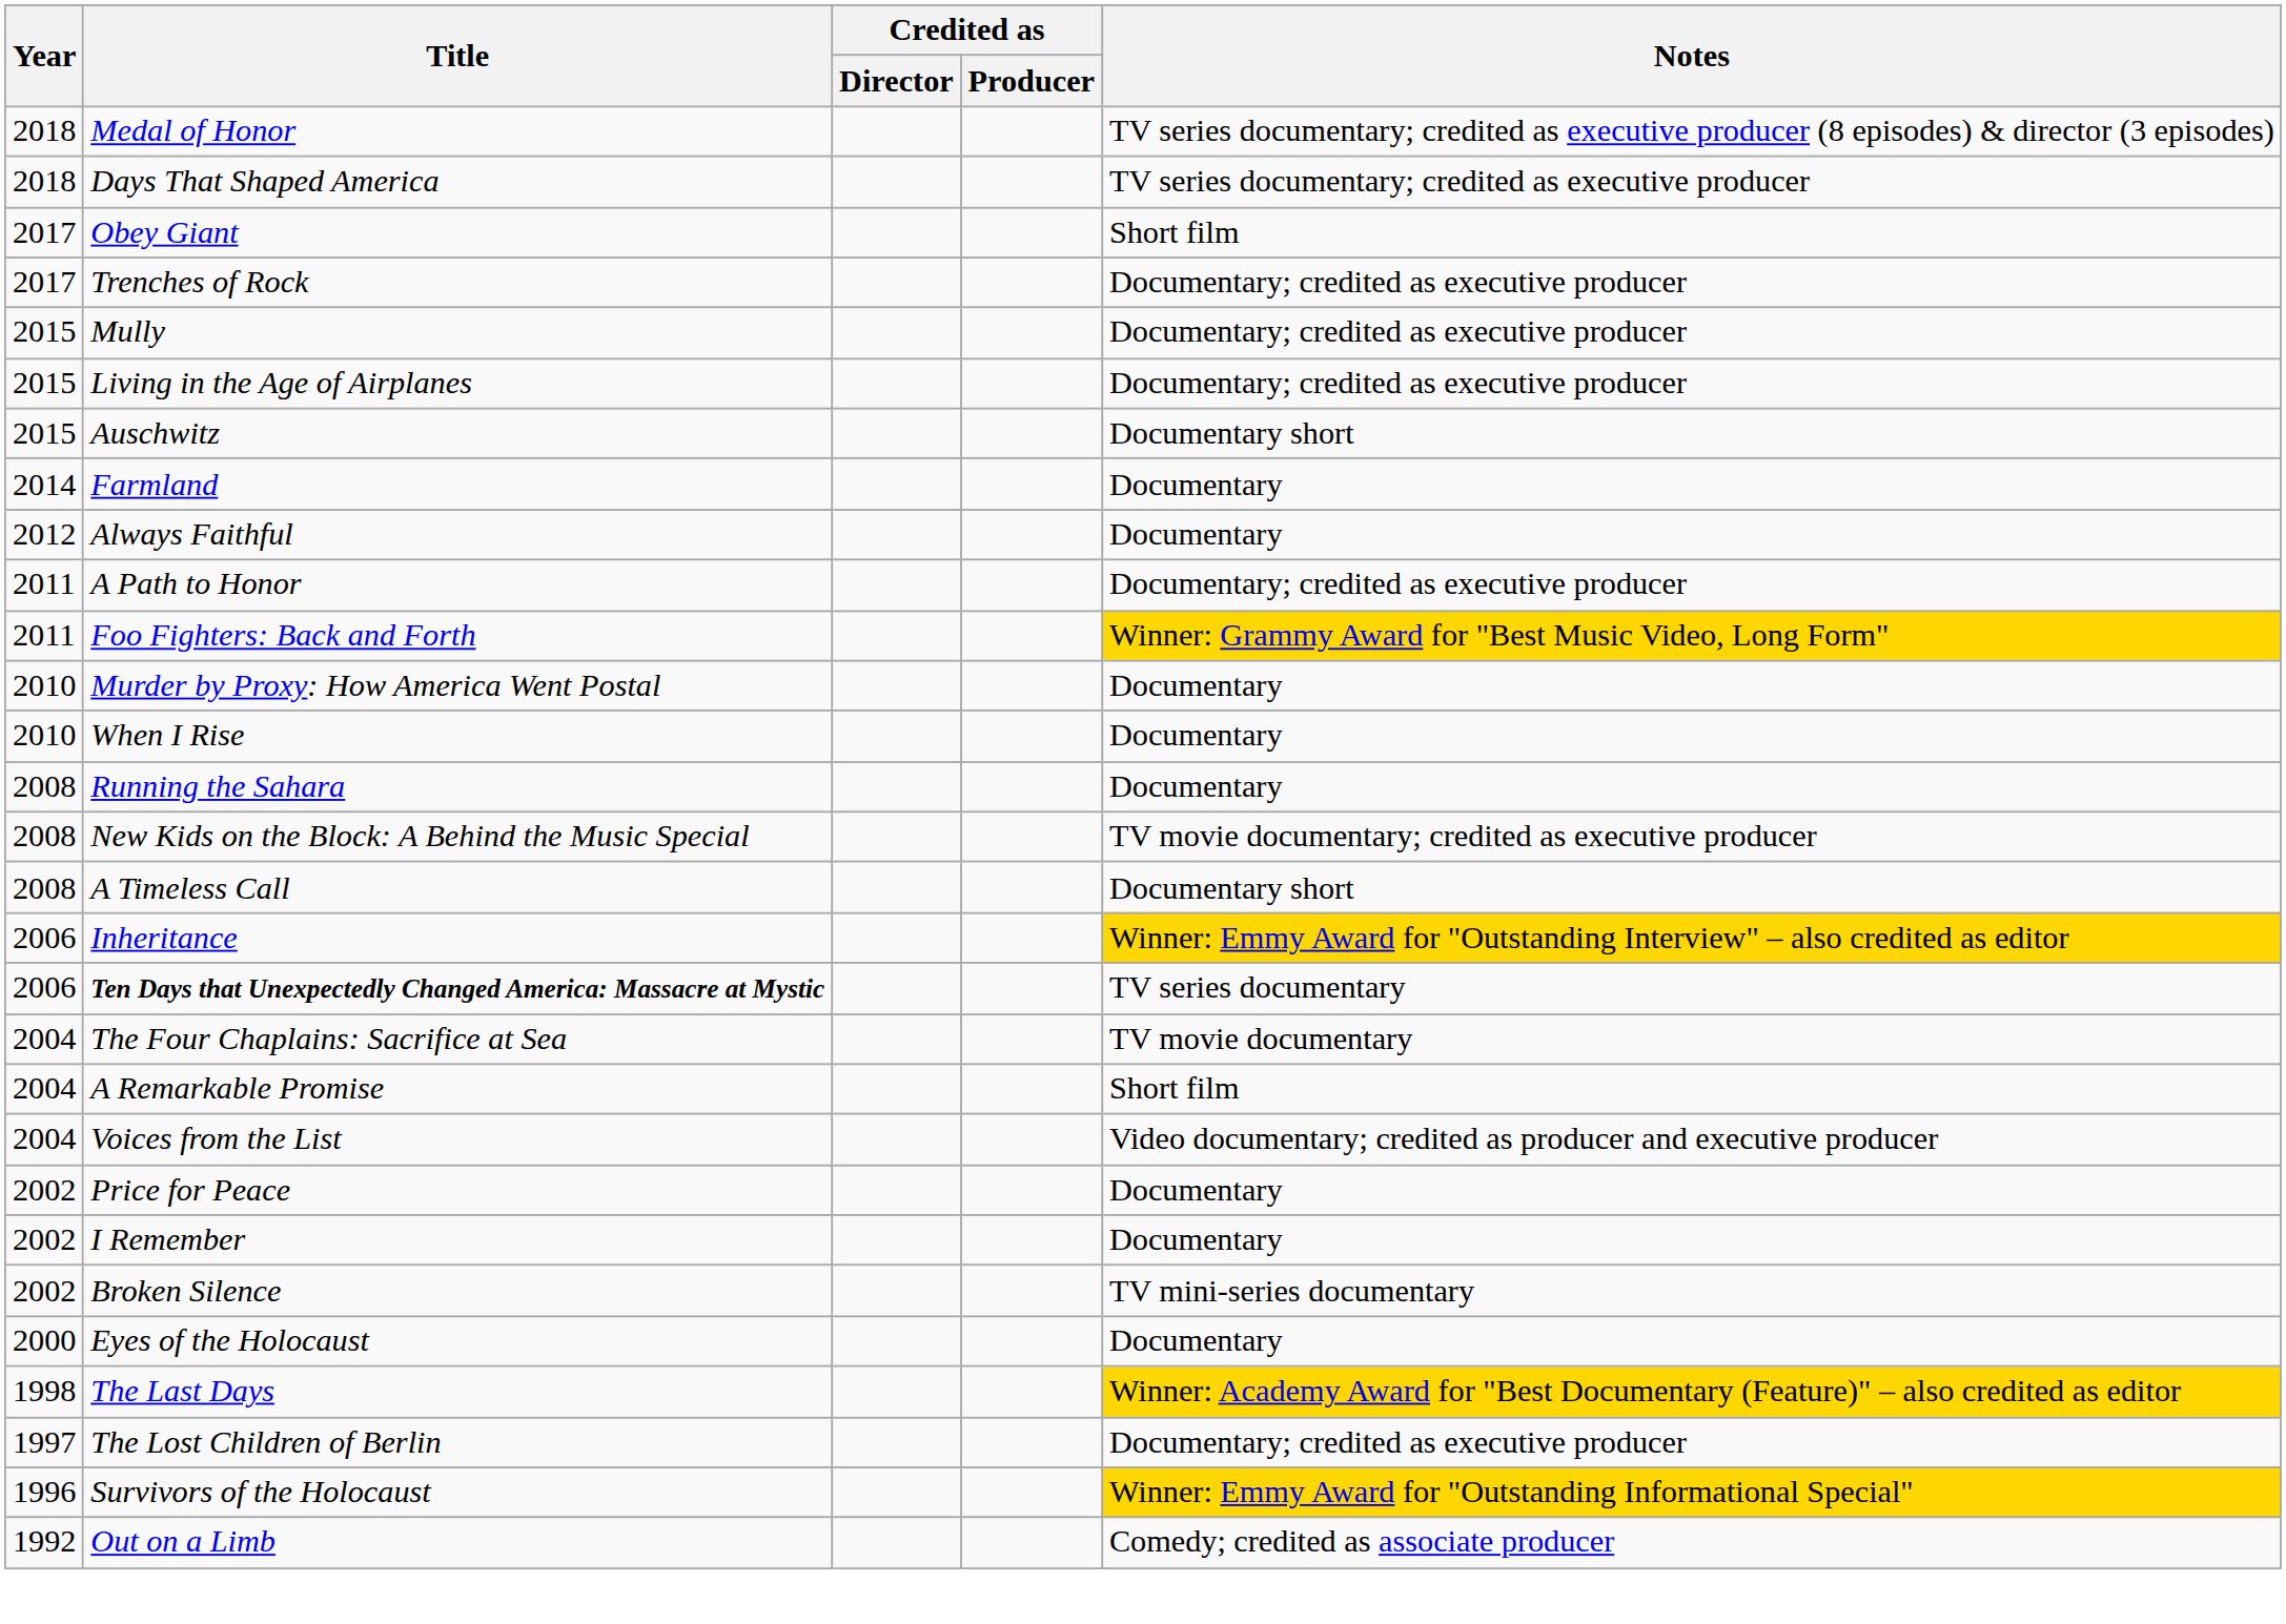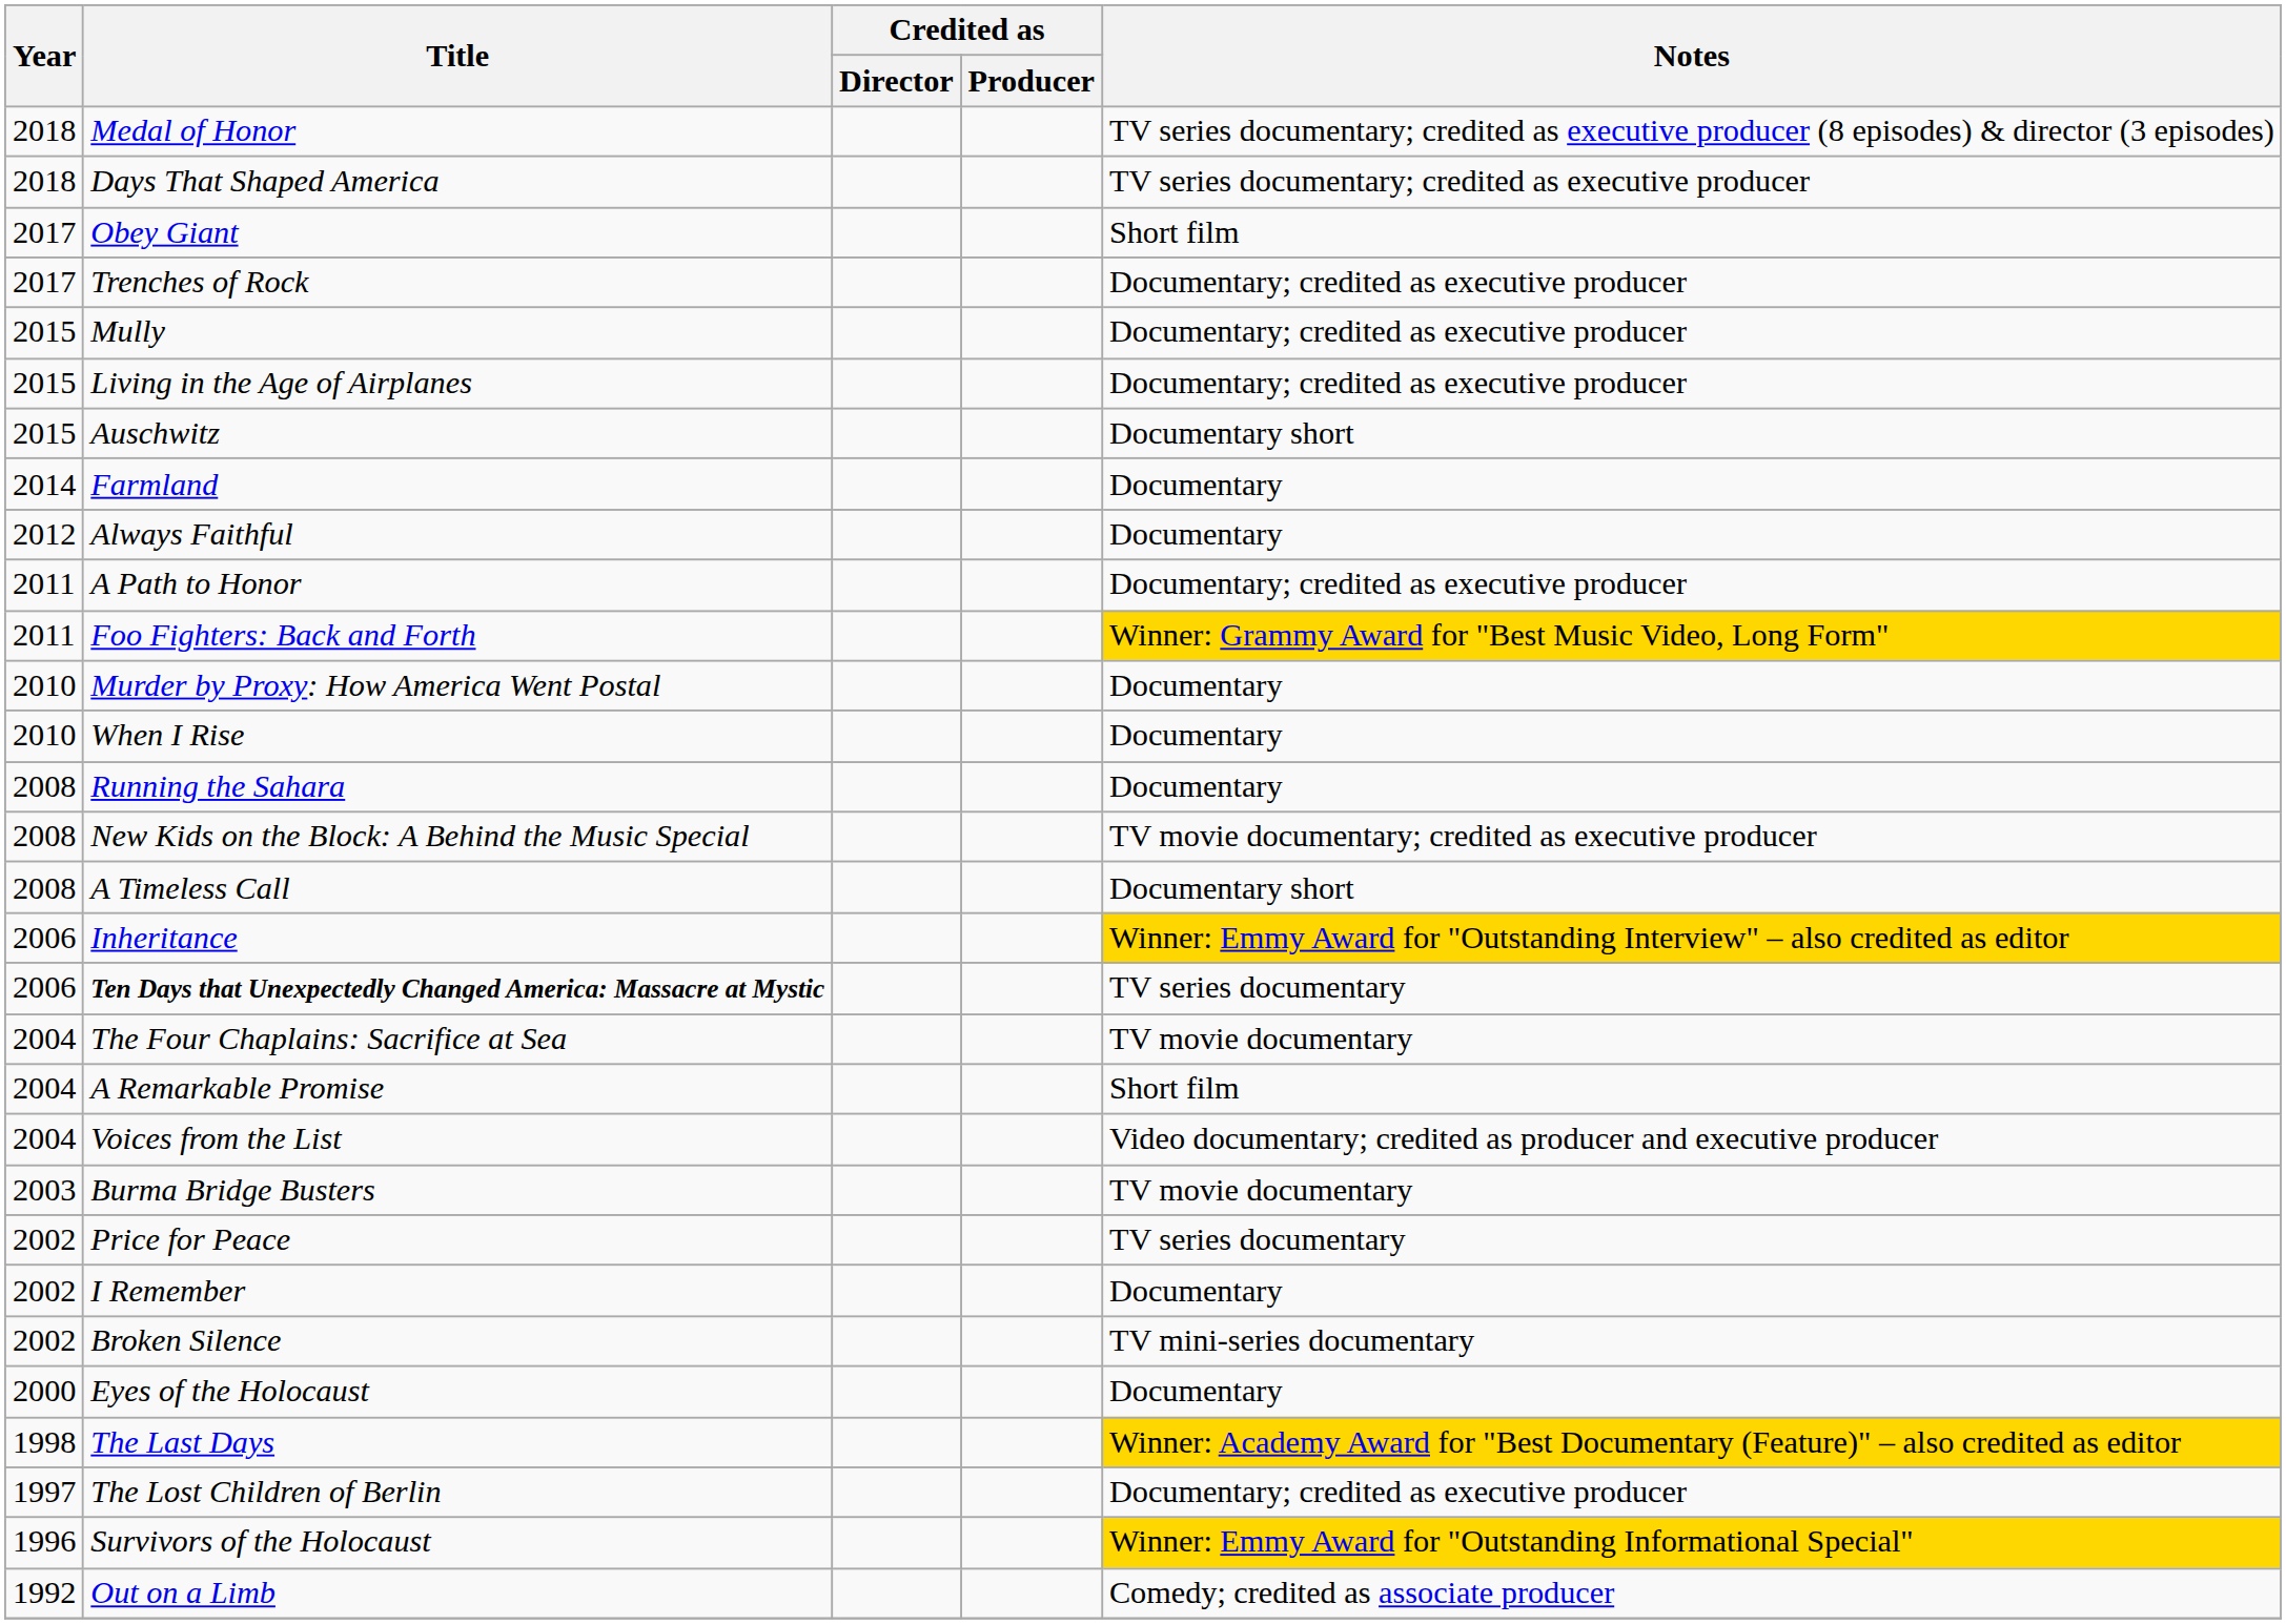 <table class="wikitable plainrowheaders sortable">
 <tr>
 <th scope="col" rowspan="2">Year</th>
 <th scope="col" rowspan="2">Title</th>
 <th scope="col" colspan="2">Credited as</th>
 <th scope="col" class="unsortable" rowspan="2">Notes</th>
 </tr>
 <tr>
 <th scope="col">Director</th>
 <th scope="col">Producer</th>
 </tr>
 <tr>
 <td>2018</td>
 <td><em><a href='#'>Medal of Honor</a></em></td>
 <td></td>
 <td></td>
 <td>TV series documentary; credited as <a href='#'>executive producer</a> (8 episodes) & director (3 episodes)</td>
 </tr>
 <tr>
 <td>2018</td>
 <td><em>Days That Shaped America</em></td>
 <td></td>
 <td></td>
 <td>TV series documentary; credited as executive producer</td>
 </tr>
 <tr>
 <td>2017</td>
 <td><em><a href='#'>Obey Giant</a></em></td>
 <td></td>
 <td></td>
 <td>Short film</td>
 </tr>
 <tr>
 <td>2017</td>
 <td><em>Trenches of Rock</em></td>
 <td></td>
 <td></td>
 <td>Documentary; credited as executive producer</td>
 </tr>
 <tr>
 <td>2015</td>
 <td><em>Mully</em></td>
 <td></td>
 <td></td>
 <td>Documentary; credited as executive producer</td>
 </tr>
 <tr>
 <td>2015</td>
 <td><em>Living in the Age of Airplanes</em></td>
 <td></td>
 <td></td>
 <td>Documentary; credited as executive producer</td>
 </tr>
 <tr>
 <td>2015</td>
 <td><em>Auschwitz</em></td>
 <td></td>
 <td></td>
 <td>Documentary short</td>
 </tr>
 <tr>
 <td>2014</td>
 <td><em><a href='#'>Farmland</a></em></td>
 <td></td>
 <td></td>
 <td>Documentary</td>
 </tr>
 <tr>
 <td>2012</td>
 <td><em>Always Faithful</em></td>
 <td></td>
 <td></td>
 <td>Documentary</td>
 </tr>
 <tr>
 <td>2011</td>
 <td><em>A Path to Honor</em></td>
 <td></td>
 <td></td>
 <td>Documentary; credited as executive producer</td>
 </tr>
 <tr>
 <td>2011</td>
 <td><em><a href='#'>Foo Fighters: Back and Forth</a></em></td>
 <td></td>
 <td></td>
 <td style="background:Gold">Winner: <a href='#'>Grammy Award</a> for "Best Music Video, Long Form"</td>
 </tr>
 <tr>
 <td>2010</td>
 <td><em><a href='#'>Murder by Proxy</a>: How America Went Postal</em></td>
 <td></td>
 <td></td>
 <td>Documentary</td>
 </tr>
 <tr>
 <td>2010</td>
 <td><em>When I Rise</em></td>
 <td></td>
 <td></td>
 <td>Documentary</td>
 </tr>
 <tr>
 <td>2008</td>
 <td><em><a href='#'>Running the Sahara</a></em></td>
 <td></td>
 <td></td>
 <td>Documentary</td>
 </tr>
 <tr>
 <td>2008</td>
 <td><em>New Kids on the Block: A Behind the Music Special</em></td>
 <td></td>
 <td></td>
 <td>TV movie documentary; credited as executive producer</td>
 </tr>
 <tr>
 <td>2008</td>
 <td><em>A Timeless Call</em></td>
 <td></td>
 <td></td>
 <td>Documentary short</td>
 </tr>
 <tr>
 <td>2006</td>
 <td><em><a href='#'>Inheritance</a></em></td>
 <td></td>
 <td></td>
 <td style="background:Gold">Winner: <a href='#'>Emmy Award</a> for "Outstanding Interview" – also credited as editor</td>
 </tr>
 <tr>
 <td>2006</td>
 <td><strong><small><em>Ten Days that Unexpectedly Changed America: Massacre at Mystic</em></small></strong></td>
 <td></td>
 <td></td>
 <td>TV series documentary</td>
 </tr>
 <tr>
 <td>2004</td>
 <td><em>The Four Chaplains: Sacrifice at Sea</em></td>
 <td></td>
 <td></td>
 <td>TV movie documentary</td>
 </tr>
 <tr>
 <td>2004</td>
 <td><em>A Remarkable Promise</em></td>
 <td></td>
 <td></td>
 <td>Short film</td>
 </tr>
 <tr>
 <td>2004</td>
 <td><em>Voices from the List</em></td>
 <td></td>
 <td></td>
 <td>Video documentary; credited as producer and executive producer</td>
 </tr>
 <tr>
+<td>2003</td>
+<td><em>Burma Bridge Busters</em></td>
+<td></td>
+<td></td>
+<td>TV movie documentary</td>
+</tr>
+<tr>
 <td>2002</td>
 <td><em>Price for Peace</em></td>
 <td></td>
 <td></td>
-<td>Documentary</td>
+<td>TV series documentary</td>
 </tr>
 <tr>
 <td>2002</td>
 <td><em>I Remember</em></td>
 <td></td>
 <td></td>
 <td>Documentary</td>
 </tr>
 <tr>
 <td>2002</td>
 <td><em>Broken Silence</em></td>
 <td></td>
 <td></td>
 <td>TV mini-series documentary</td>
 </tr>
 <tr>
 <td>2000</td>
 <td><em>Eyes of the Holocaust</em></td>
 <td></td>
 <td></td>
 <td>Documentary</td>
 </tr>
 <tr>
 <td>1998</td>
 <td><em><a href='#'>The Last Days</a></em></td>
 <td></td>
 <td></td>
 <td style="background:Gold">Winner: <a href='#'>Academy Award</a> for "Best Documentary (Feature)" – also credited as editor</td>
 </tr>
 <tr>
 <td>1997</td>
 <td><em>The Lost Children of Berlin</em></td>
 <td></td>
 <td></td>
 <td>Documentary; credited as executive producer</td>
 </tr>
 <tr>
 <td>1996</td>
 <td><em>Survivors of the Holocaust</em></td>
 <td></td>
 <td></td>
 <td style="background:Gold">Winner: <a href='#'>Emmy Award</a> for "Outstanding Informational Special"</td>
 </tr>
 <tr>
 <td>1992</td>
 <td><em><a href='#'>Out on a Limb</a></em></td>
 <td></td>
 <td></td>
 <td>Comedy; credited as <a href='#'>associate producer</a></td>
 </tr>
 <tr>
 </tr>
 </table>
